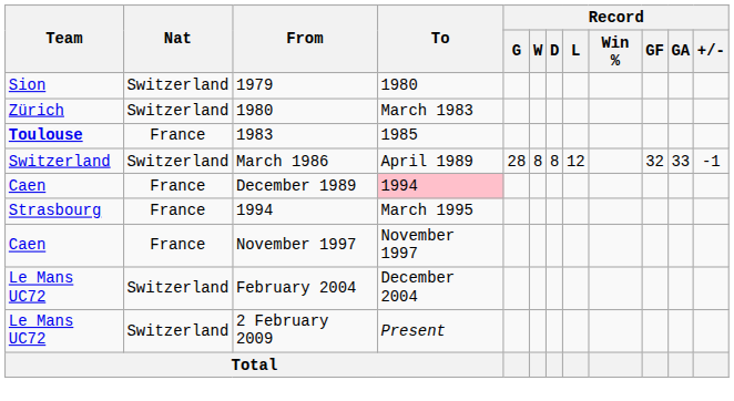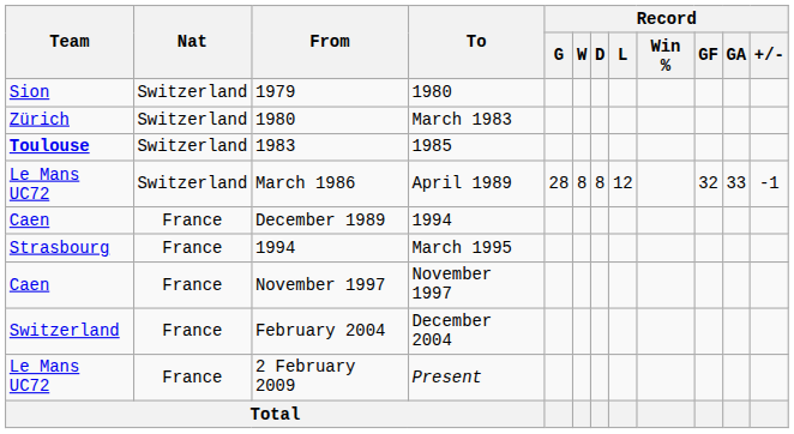 <table class="wikitable" style="text-align: center">
 <tr>
 <th rowspan="2">Team</th>
 <th rowspan="2">Nat</th>
 <th rowspan="2">From</th>
 <th rowspan="2">To</th>
 <th colspan="8">Record</th>
 </tr>
 <tr>
 <th>G</th>
 <th>W</th>
 <th>D</th>
 <th>L</th>
 <th>Win %</th>
 <th>GF</th>
 <th>GA</th>
 <th>+/-</th>
 </tr>
 <tr>
 <td align=left><a href='#'>Sion</a></td>
 <td>Switzerland</td>
 <td align=left>1979</td>
 <td align=left>1980</td>
 <td></td>
 <td></td>
 <td></td>
 <td></td>
 <td></td>
 <td></td>
 <td></td>
 <td></td>
 </tr>
 <tr>
 <td align=left><a href='#'>Zürich</a></td>
 <td>Switzerland</td>
 <td align=left>1980</td>
 <td align=left>March 1983</td>
 <td></td>
 <td></td>
 <td></td>
 <td></td>
 <td></td>
 <td></td>
 <td></td>
 <td></td>
 </tr>
 <tr>
 <td align=left><strong><a href='#'>Toulouse</a></strong></td>
-<td>France</td>
+<td>Switzerland</td>
 <td align=left>1983</td>
 <td align=left>1985</td>
 <td></td>
 <td></td>
 <td></td>
 <td></td>
 <td></td>
 <td></td>
 <td></td>
 <td></td>
 </tr>
 <tr>
-<td align=left><a href='#'>Switzerland</a></td>
+<td align=left><a href='#'>Le Mans UC72</a></td>
 <td>Switzerland</td>
 <td align=left>March 1986</td>
 <td align=left>April 1989</td>
 <td>28</td>
 <td>8</td>
 <td>8</td>
 <td>12</td>
 <td></td>
 <td>32</td>
 <td>33</td>
 <td>-1</td>
 </tr>
 <tr>
 <td align=left><a href='#'>Caen</a></td>
 <td>France</td>
 <td align=left>December 1989</td>
-<td align=left style="background: pink;">1994</td>
+<td align=left>1994</td>
 <td></td>
 <td></td>
 <td></td>
 <td></td>
 <td></td>
 <td></td>
 <td></td>
 <td></td>
 </tr>
 <tr>
 <td align=left><a href='#'>Strasbourg</a></td>
 <td>France</td>
 <td align=left>1994</td>
 <td align=left>March 1995</td>
 <td></td>
 <td></td>
 <td></td>
 <td></td>
 <td></td>
 <td></td>
 <td></td>
 <td></td>
 </tr>
 <tr>
 <td align=left><a href='#'>Caen</a></td>
 <td>France</td>
 <td align=left>November 1997</td>
 <td align=left>November 1997</td>
 <td></td>
 <td></td>
 <td></td>
 <td></td>
 <td></td>
 <td></td>
 <td></td>
 <td></td>
 </tr>
 <tr>
-<td align=left><a href='#'>Le Mans UC72</a></td>
-<td>Switzerland</td>
+<td align=left><a href='#'>Switzerland</a></td>
+<td>France</td>
 <td align=left>February  2004</td>
 <td align=left>December 2004</td>
 <td></td>
 <td></td>
 <td></td>
 <td></td>
 <td></td>
 <td></td>
 <td></td>
 <td></td>
 </tr>
 <tr>
 <td align=left><a href='#'>Le Mans UC72</a></td>
-<td>Switzerland</td>
+<td>France</td>
 <td align=left>2 February  2009</td>
 <td align=left><em>Present</em></td>
 <td></td>
 <td></td>
 <td></td>
 <td></td>
 <td></td>
 <td></td>
 <td></td>
 <td></td>
 </tr>
 <tr>
 <th colspan="4">Total</th>
 <th></th>
 <th></th>
 <th></th>
 <th></th>
 <th></th>
 <th></th>
 <th></th>
 <th></th>
 </tr>
 </table>
